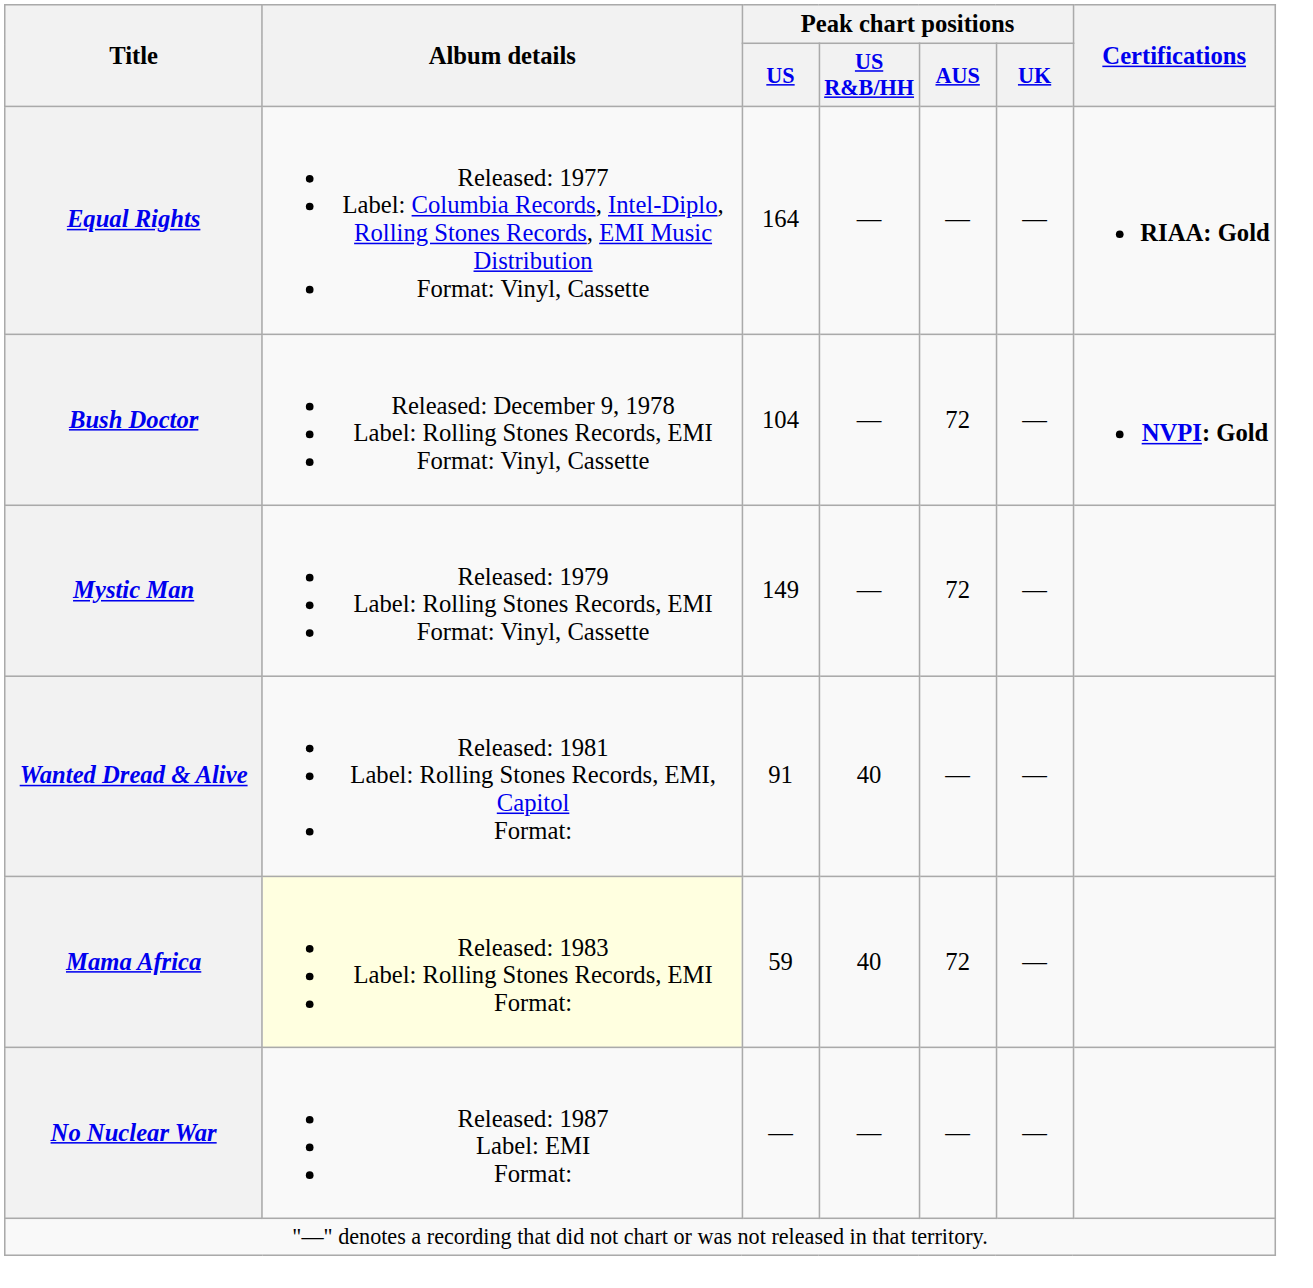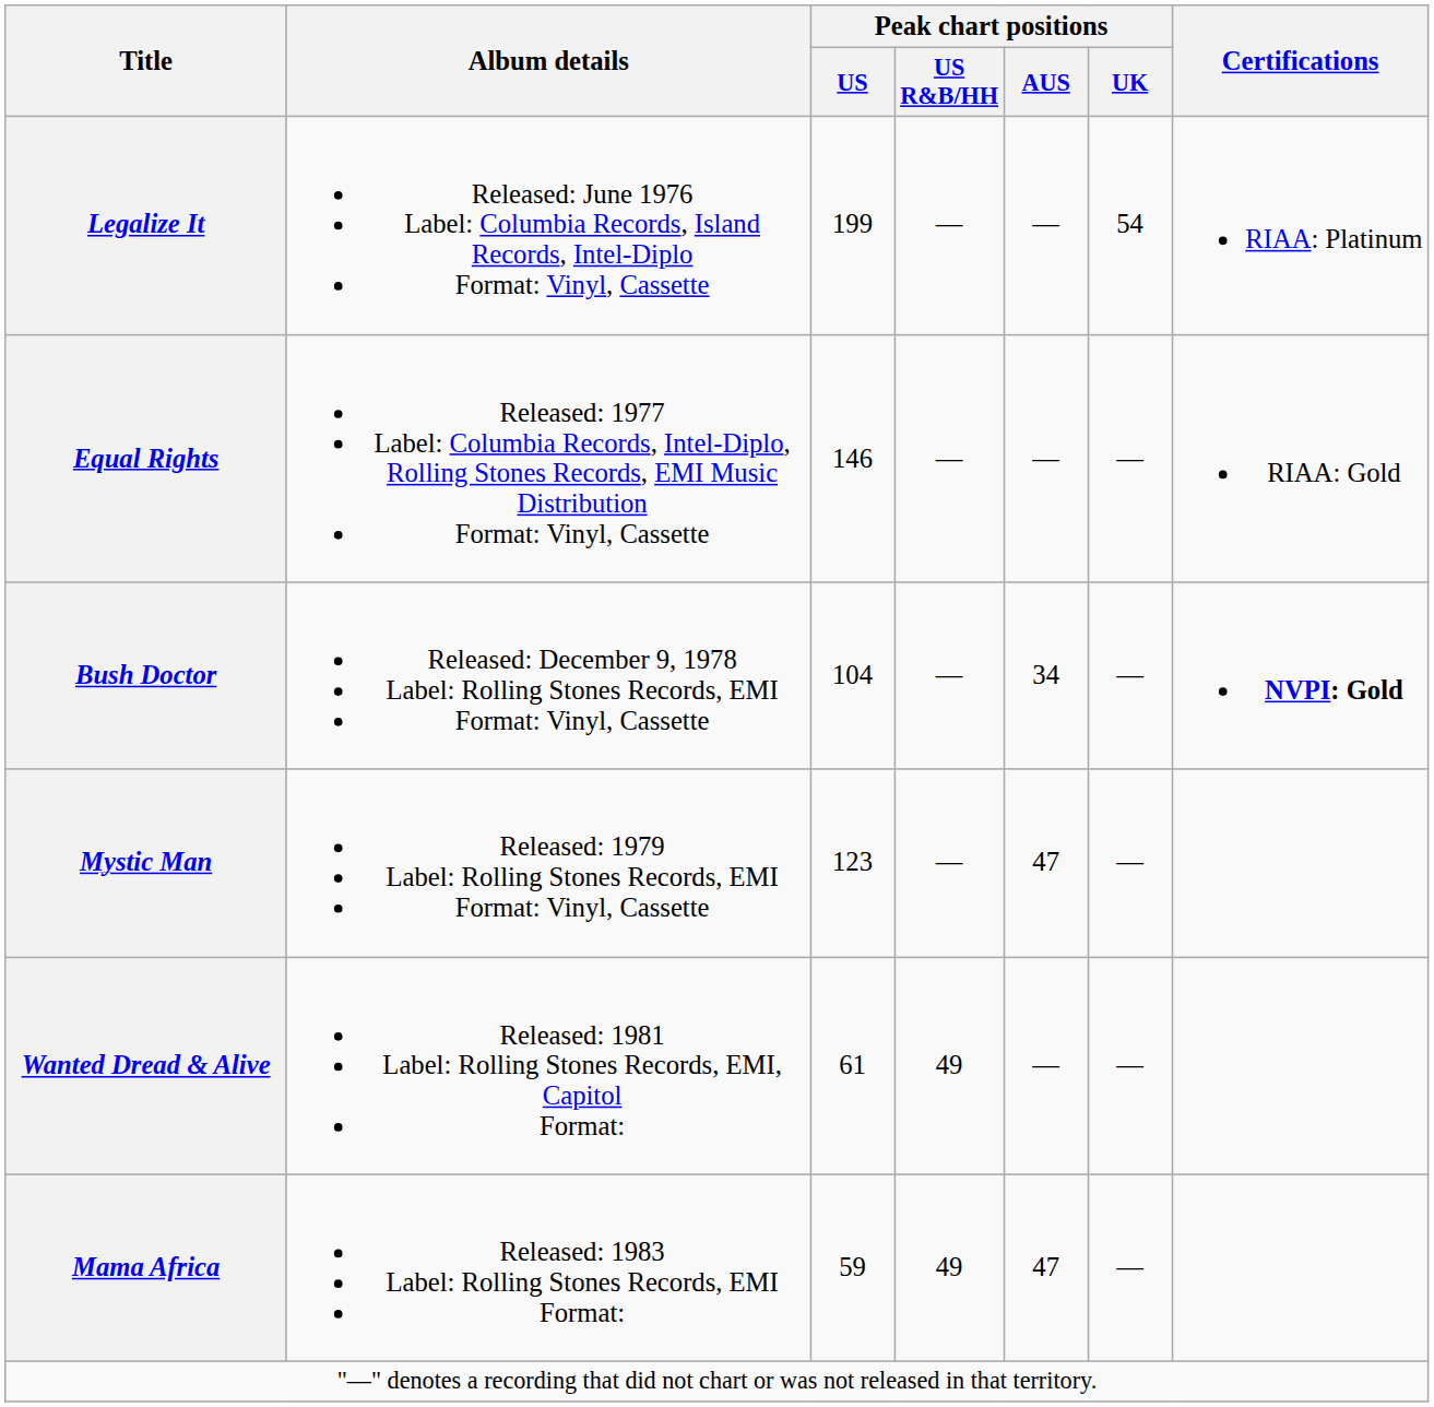 <table class="wikitable plainrowheaders" style="text-align:center;">
 <tr>
 <th scope="col" rowspan="2" style="width:10em;">Title</th>
 <th scope="col" rowspan="2" style="width:19em;">Album details</th>
 <th scope="col" colspan="4">Peak chart positions</th>
 <th scope="col" rowspan="2"><a href='#'>Certifications</a></th>
 </tr>
 <tr>
 <th scope="col" style="width:3em;font-size:90%;"><a href='#'>US</a><br></th>
 <th scope="col" style="width:3em;font-size:90%;"><a href='#'>US R&B/HH</a></th>
 <th scope="col" style="width:3em;font-size:90%;"><a href='#'>AUS</a><br></th>
 <th scope="col" style="width:3em;font-size:90%;"><a href='#'>UK</a><br></th>
 </tr>
 <tr>
+<th scope="row"><em><a href='#'>Legalize It</a></em></th>
+<td><br><ul><li>Released: June 1976</li><li>Label: <a href='#'>Columbia Records</a>, <a href='#'>Island Records</a>, <a href='#'>Intel-Diplo</a></li><li>Format: <a href='#'>Vinyl</a>, <a href='#'>Cassette</a></li></ul></td>
+<td>199</td>
+<td>—</td>
+<td>—</td>
+<td>54</td>
+<td><br><ul><li><a href='#'>RIAA</a>: Platinum</li></ul></td>
+</tr>
+<tr>
 <th scope="row"><em><a href='#'>Equal Rights</a></em></th>
 <td><br><ul><li>Released: 1977</li><li>Label: <a href='#'>Columbia Records</a>, <a href='#'>Intel-Diplo</a>, <a href='#'>Rolling Stones Records</a>, <a href='#'>EMI Music Distribution</a></li><li>Format: Vinyl, Cassette</li></ul></td>
-<td>164</td>
+<td>146</td>
 <td>—</td>
 <td>—</td>
 <td>—</td>
-<td><strong><br><ul><li>RIAA: Gold</li></ul></strong></td>
+<td><br><ul><li>RIAA: Gold</li></ul></td>
 </tr>
 <tr>
 <th scope="row"><em><a href='#'>Bush Doctor</a></em></th>
 <td><br><ul><li>Released: December 9, 1978</li><li>Label: Rolling Stones Records, EMI</li><li>Format: Vinyl, Cassette</li></ul></td>
 <td>104</td>
 <td>—</td>
-<td>72</td>
+<td>34</td>
 <td>—</td>
 <td><strong><br><ul><li><a href='#'>NVPI</a>: Gold</li></ul></strong></td>
 </tr>
 <tr>
 <th scope="row"><em><a href='#'>Mystic Man</a></em></th>
 <td><br><ul><li>Released: 1979</li><li>Label: Rolling Stones Records, EMI</li><li>Format: Vinyl, Cassette</li></ul></td>
-<td>149</td>
+<td>123</td>
 <td>—</td>
-<td>72</td>
+<td>47</td>
 <td>—</td>
 <td></td>
 </tr>
 <tr>
 <th scope="row"><em><a href='#'>Wanted Dread & Alive</a></em></th>
 <td><br><ul><li>Released: 1981</li><li>Label: Rolling Stones Records, EMI, <a href='#'>Capitol</a></li><li>Format:</li></ul></td>
-<td>91</td>
-<td>40</td>
+<td>61</td>
+<td>49</td>
 <td>—</td>
 <td>—</td>
 <td></td>
 </tr>
 <tr>
 <th scope="row"><em><a href='#'>Mama Africa</a></em></th>
-<td style="background: lightyellow;"><br><ul><li>Released: 1983</li><li>Label: Rolling Stones Records, EMI</li><li>Format:</li></ul></td>
+<td><br><ul><li>Released: 1983</li><li>Label: Rolling Stones Records, EMI</li><li>Format:</li></ul></td>
 <td>59</td>
-<td>40</td>
-<td>72</td>
-<td>—</td>
-<td></td>
-</tr>
-<tr>
-<th scope="row"><em><a href='#'>No Nuclear War</a></em></th>
-<td><br><ul><li>Released: 1987</li><li>Label: EMI</li><li>Format:</li></ul></td>
-<td>—</td>
-<td>—</td>
-<td>—</td>
+<td>49</td>
+<td>47</td>
 <td>—</td>
 <td></td>
 </tr>
 <tr>
 <td colspan="7" style="font-size:90%">"—" denotes a recording that did not chart or was not released in that territory.</td>
 </tr>
 </table>
